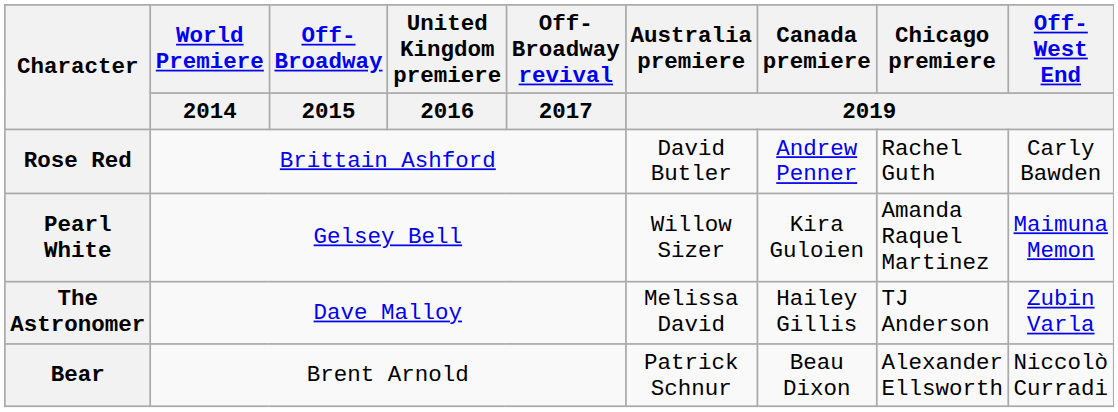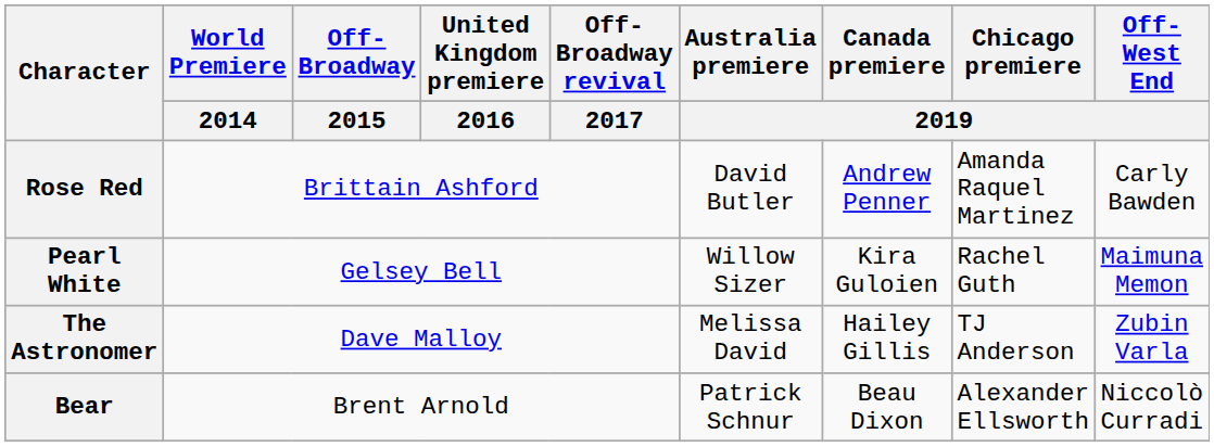 <table class="wikitable" style="width:1000;">
 <tr>
 <th rowspan=2 width=20%>Character</th>
 <th><a href='#'>World Premiere</a></th>
 <th><a href='#'>Off-Broadway</a></th>
 <th>United Kingdom premiere</th>
 <th>Off-Broadway <a href='#'>revival</a></th>
 <th>Australia premiere</th>
 <th>Canada premiere</th>
 <th>Chicago premiere</th>
 <th><a href='#'>Off-West End</a></th>
 </tr>
 <tr>
 <th>2014</th>
 <th>2015</th>
 <th>2016</th>
 <th>2017</th>
 <th colspan="4">2019</th>
 </tr>
 <tr>
 <th>Rose Red</th>
 <td align=center colspan=4><a href='#'>Brittain Ashford</a></td>
 <td align=center>David Butler</td>
 <td align=center><a href='#'>Andrew Penner</a></td>
-<td>Rachel Guth</td>
+<td>Amanda Raquel Martinez</td>
 <td align="center">Carly Bawden</td>
 </tr>
 <tr>
 <th>Pearl White</th>
 <td align=center colspan=4><a href='#'>Gelsey Bell</a></td>
 <td align=center>Willow Sizer</td>
 <td align=center>Kira Guloien</td>
-<td>Amanda Raquel Martinez</td>
+<td>Rachel Guth</td>
 <td align="center"><a href='#'>Maimuna Memon</a></td>
 </tr>
 <tr>
 <th>The Astronomer</th>
 <td align=center colspan=4><a href='#'>Dave Malloy</a></td>
 <td align=center>Melissa David</td>
 <td align=center>Hailey Gillis</td>
 <td>TJ Anderson</td>
 <td align="center"><a href='#'>Zubin Varla</a></td>
 </tr>
 <tr>
 <th>Bear</th>
 <td align=center colspan=4>Brent Arnold</td>
 <td align=center>Patrick Schnur</td>
 <td align=center>Beau Dixon</td>
 <td>Alexander Ellsworth</td>
 <td align="center">Niccolò Curradi</td>
 </tr>
 </table>
